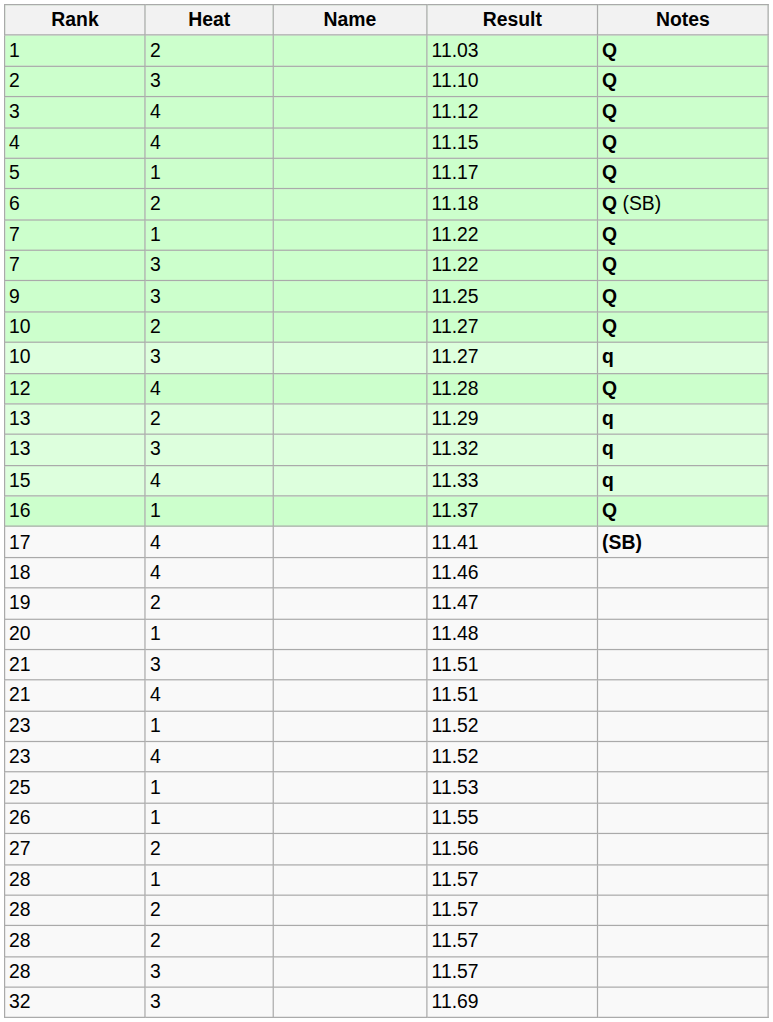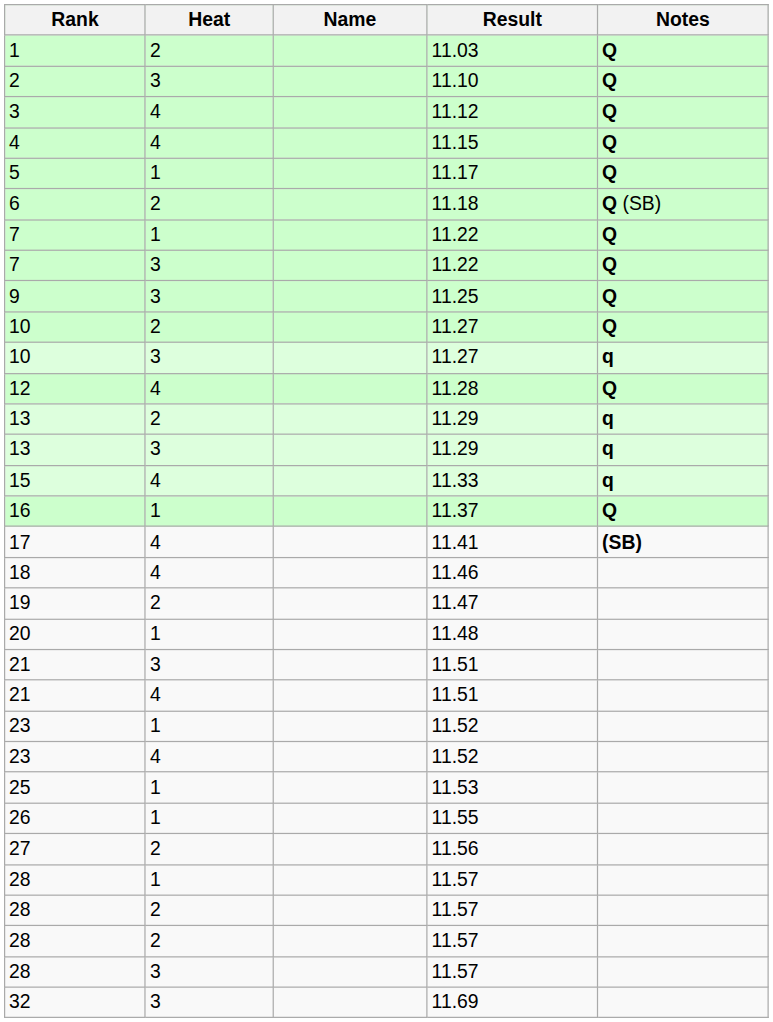 <table class="wikitable sortable"  width=50%>
 <tr bgcolor=ccffcc>
 <th>Rank</th>
 <th>Heat</th>
 <th>Name</th>
 <th>Result</th>
 <th>Notes</th>
 </tr>
 <tr bgcolor=ccffcc>
 <td>1</td>
 <td>2</td>
 <td></td>
 <td>11.03</td>
 <td><strong>Q</strong></td>
 </tr>
 <tr bgcolor=ccffcc>
 <td>2</td>
 <td>3</td>
 <td></td>
 <td>11.10</td>
 <td><strong>Q</strong></td>
 </tr>
 <tr bgcolor=ccffcc>
 <td>3</td>
 <td>4</td>
 <td></td>
 <td>11.12</td>
 <td><strong>Q</strong></td>
 </tr>
 <tr bgcolor=ccffcc>
 <td>4</td>
 <td>4</td>
 <td></td>
 <td>11.15</td>
 <td><strong>Q</strong></td>
 </tr>
 <tr bgcolor=ccffcc>
 <td>5</td>
 <td>1</td>
 <td></td>
 <td>11.17</td>
 <td><strong>Q</strong></td>
 </tr>
 <tr bgcolor=ccffcc>
 <td>6</td>
 <td>2</td>
 <td></td>
 <td>11.18</td>
 <td><strong>Q</strong> (SB)</td>
 </tr>
 <tr bgcolor=ccffcc>
 <td>7</td>
 <td>1</td>
 <td></td>
 <td>11.22</td>
 <td><strong>Q</strong></td>
 </tr>
 <tr bgcolor=ccffcc>
 <td>7</td>
 <td>3</td>
 <td></td>
 <td>11.22</td>
 <td><strong>Q</strong></td>
 </tr>
 <tr bgcolor=ccffcc>
 <td>9</td>
 <td>3</td>
 <td></td>
 <td>11.25</td>
 <td><strong>Q</strong></td>
 </tr>
 <tr bgcolor=ccffcc>
 <td>10</td>
 <td>2</td>
 <td></td>
 <td>11.27</td>
 <td><strong>Q</strong></td>
 </tr>
 <tr bgcolor=ddffdd>
 <td>10</td>
 <td>3</td>
 <td></td>
 <td>11.27</td>
 <td><strong>q</strong></td>
 </tr>
 <tr bgcolor=ccffcc>
 <td>12</td>
 <td>4</td>
 <td></td>
 <td>11.28</td>
 <td><strong>Q</strong></td>
 </tr>
 <tr bgcolor=ddffdd>
 <td>13</td>
 <td>2</td>
 <td></td>
 <td>11.29</td>
 <td><strong>q</strong></td>
 </tr>
 <tr bgcolor=ddffdd>
 <td>13</td>
 <td>3</td>
 <td></td>
-<td>11.32</td>
+<td>11.29</td>
 <td><strong>q</strong></td>
 </tr>
 <tr bgcolor=ddffdd>
 <td>15</td>
 <td>4</td>
 <td></td>
 <td>11.33</td>
 <td><strong>q</strong></td>
 </tr>
 <tr bgcolor=ccffcc>
 <td>16</td>
 <td>1</td>
 <td></td>
 <td>11.37</td>
 <td><strong>Q</strong></td>
 </tr>
 <tr>
 <td>17</td>
 <td>4</td>
 <td></td>
 <td>11.41</td>
 <td><strong>(SB)</strong></td>
 </tr>
 <tr>
 <td>18</td>
 <td>4</td>
 <td></td>
 <td>11.46</td>
 <td></td>
 </tr>
 <tr>
 <td>19</td>
 <td>2</td>
 <td></td>
 <td>11.47</td>
 <td></td>
 </tr>
 <tr>
 <td>20</td>
 <td>1</td>
 <td></td>
 <td>11.48</td>
 <td></td>
 </tr>
 <tr>
 <td>21</td>
 <td>3</td>
 <td></td>
 <td>11.51</td>
 <td></td>
 </tr>
 <tr>
 <td>21</td>
 <td>4</td>
 <td></td>
 <td>11.51</td>
 <td></td>
 </tr>
 <tr>
 <td>23</td>
 <td>1</td>
 <td></td>
 <td>11.52</td>
 <td></td>
 </tr>
 <tr>
 <td>23</td>
 <td>4</td>
 <td></td>
 <td>11.52</td>
 <td></td>
 </tr>
 <tr>
 <td>25</td>
 <td>1</td>
 <td></td>
 <td>11.53</td>
 <td></td>
 </tr>
 <tr>
 <td>26</td>
 <td>1</td>
 <td></td>
 <td>11.55</td>
 <td></td>
 </tr>
 <tr>
 <td>27</td>
 <td>2</td>
 <td></td>
 <td>11.56</td>
 <td></td>
 </tr>
 <tr>
 <td>28</td>
 <td>1</td>
 <td></td>
 <td>11.57</td>
 <td></td>
 </tr>
 <tr>
 <td>28</td>
 <td>2</td>
 <td></td>
 <td>11.57</td>
 <td></td>
 </tr>
 <tr>
 <td>28</td>
 <td>2</td>
 <td></td>
 <td>11.57</td>
 <td></td>
 </tr>
 <tr>
 <td>28</td>
 <td>3</td>
 <td></td>
 <td>11.57</td>
 <td></td>
 </tr>
 <tr>
 <td>32</td>
 <td>3</td>
 <td></td>
 <td>11.69</td>
 <td></td>
 </tr>
 </table>
